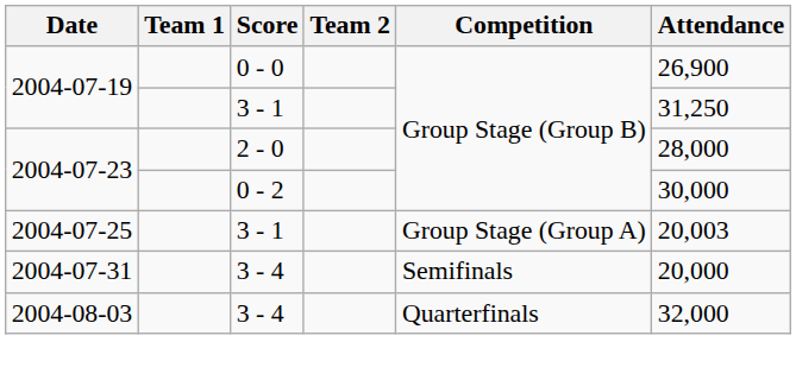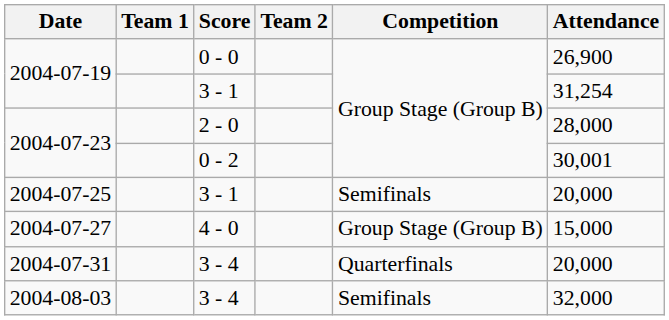 <table class="wikitable">
 <tr>
 <th>Date</th>
 <th>Team 1</th>
 <th>Score</th>
 <th>Team 2</th>
 <th>Competition</th>
 <th>Attendance</th>
 </tr>
 <tr>
 <td rowspan="2">2004-07-19</td>
 <td></td>
 <td>0 - 0</td>
 <td></td>
 <td rowspan="4">Group Stage (Group B)</td>
 <td>26,900</td>
 </tr>
 <tr>
 <td></td>
 <td>3 - 1</td>
 <td></td>
-<td>31,250</td>
+<td>31,254</td>
 </tr>
 <tr>
 <td rowspan="2">2004-07-23</td>
 <td></td>
 <td>2 - 0</td>
 <td></td>
 <td>28,000</td>
 </tr>
 <tr>
 <td></td>
 <td>0 - 2</td>
 <td></td>
-<td>30,000</td>
+<td>30,001</td>
 </tr>
 <tr>
 <td>2004-07-25</td>
 <td></td>
 <td>3 - 1</td>
 <td></td>
-<td>Group Stage (Group A)</td>
-<td>20,003</td>
+<td>Semifinals</td>
+<td>20,000</td>
+</tr>
+<tr>
+<td>2004-07-27</td>
+<td></td>
+<td>4 - 0</td>
+<td></td>
+<td>Group Stage (Group B)</td>
+<td>15,000</td>
 </tr>
 <tr>
 <td>2004-07-31</td>
 <td></td>
 <td>3 - 4</td>
 <td></td>
-<td>Semifinals</td>
+<td>Quarterfinals</td>
 <td>20,000</td>
 </tr>
 <tr>
 <td>2004-08-03</td>
 <td></td>
 <td>3 - 4</td>
 <td></td>
-<td>Quarterfinals</td>
+<td>Semifinals</td>
 <td>32,000</td>
 </tr>
 </table>
